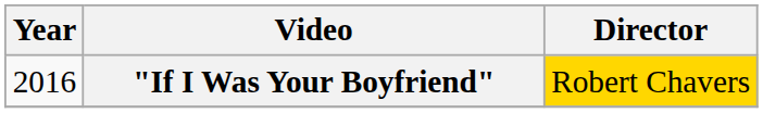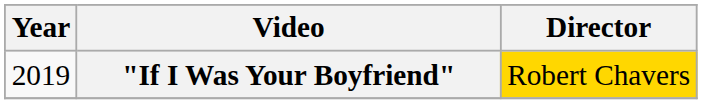 <table class="wikitable plainrowheaders">
 <tr>
 <th>Year</th>
 <th style="width:14em;">Video</th>
 <th>Director</th>
 </tr>
 <tr>
-<td>2016</td>
+<td>2019</td>
 <th scope="row">"If I Was Your Boyfriend"</th>
 <td style="background: gold;">Robert Chavers</td>
 </tr>
 <tr>
 </tr>
 </table>
